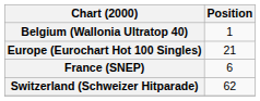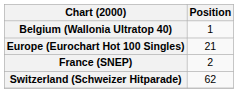 <table class="wikitable sortable plainrowheaders">
 <tr>
 <th>Chart (2000)</th>
 <th>Position</th>
 </tr>
 <tr>
 <th scope="row">Belgium (Wallonia Ultratop 40)</th>
 <td align="center">1</td>
 </tr>
 <tr>
 <th scope="row">Europe (Eurochart Hot 100 Singles)</th>
 <td style="text-align:center;">21</td>
 </tr>
 <tr>
 <th scope="row">France (SNEP)</th>
-<td align="center">6</td>
+<td align="center">2</td>
 </tr>
 <tr>
 <th scope="row">Switzerland (Schweizer Hitparade)</th>
 <td align="center">62</td>
 </tr>
 <tr>
 </tr>
 </table>
